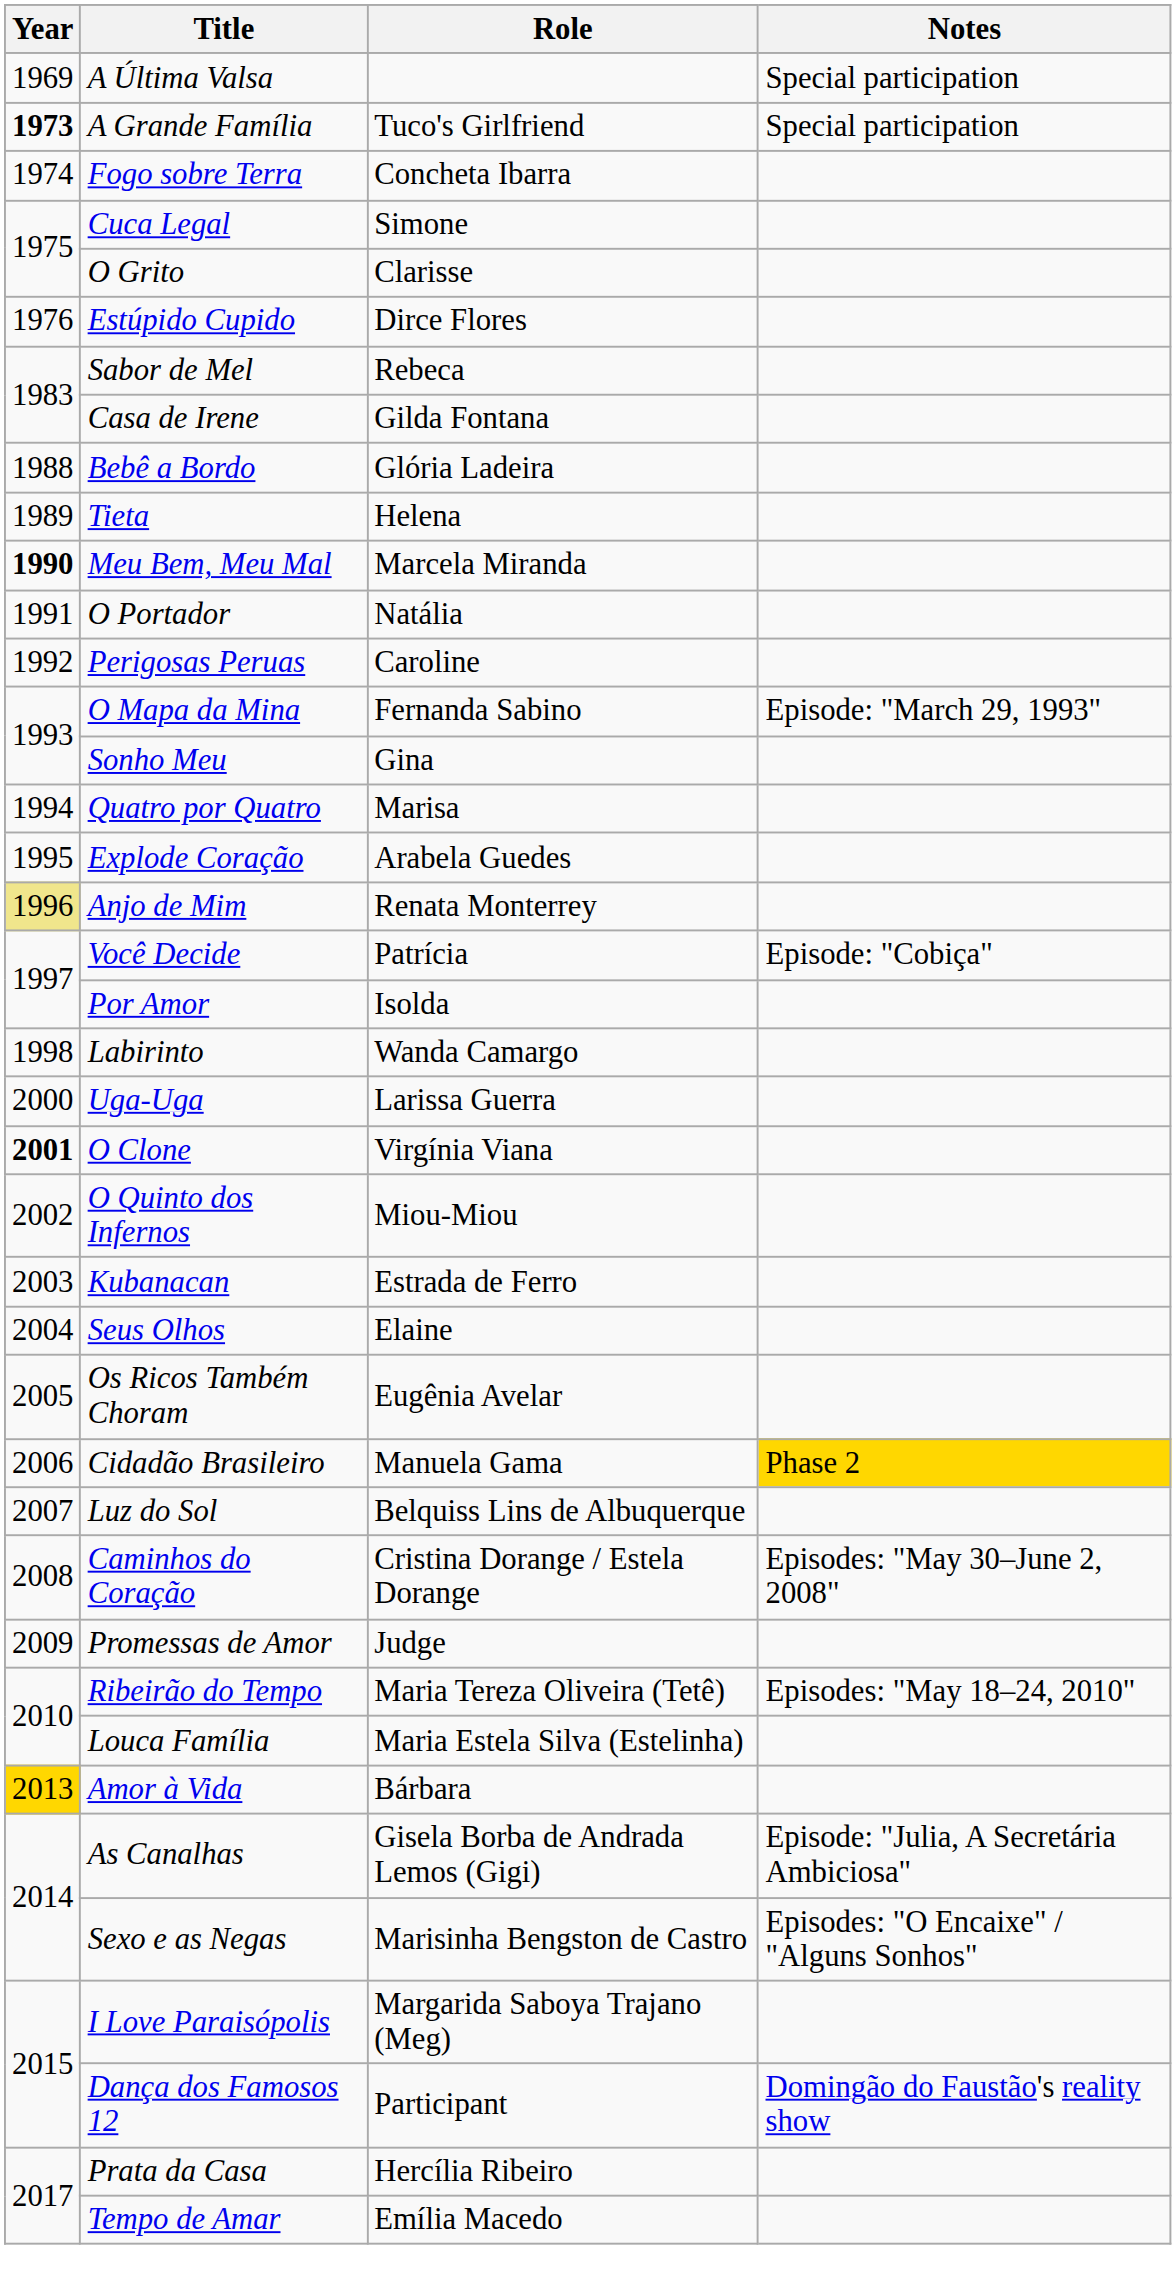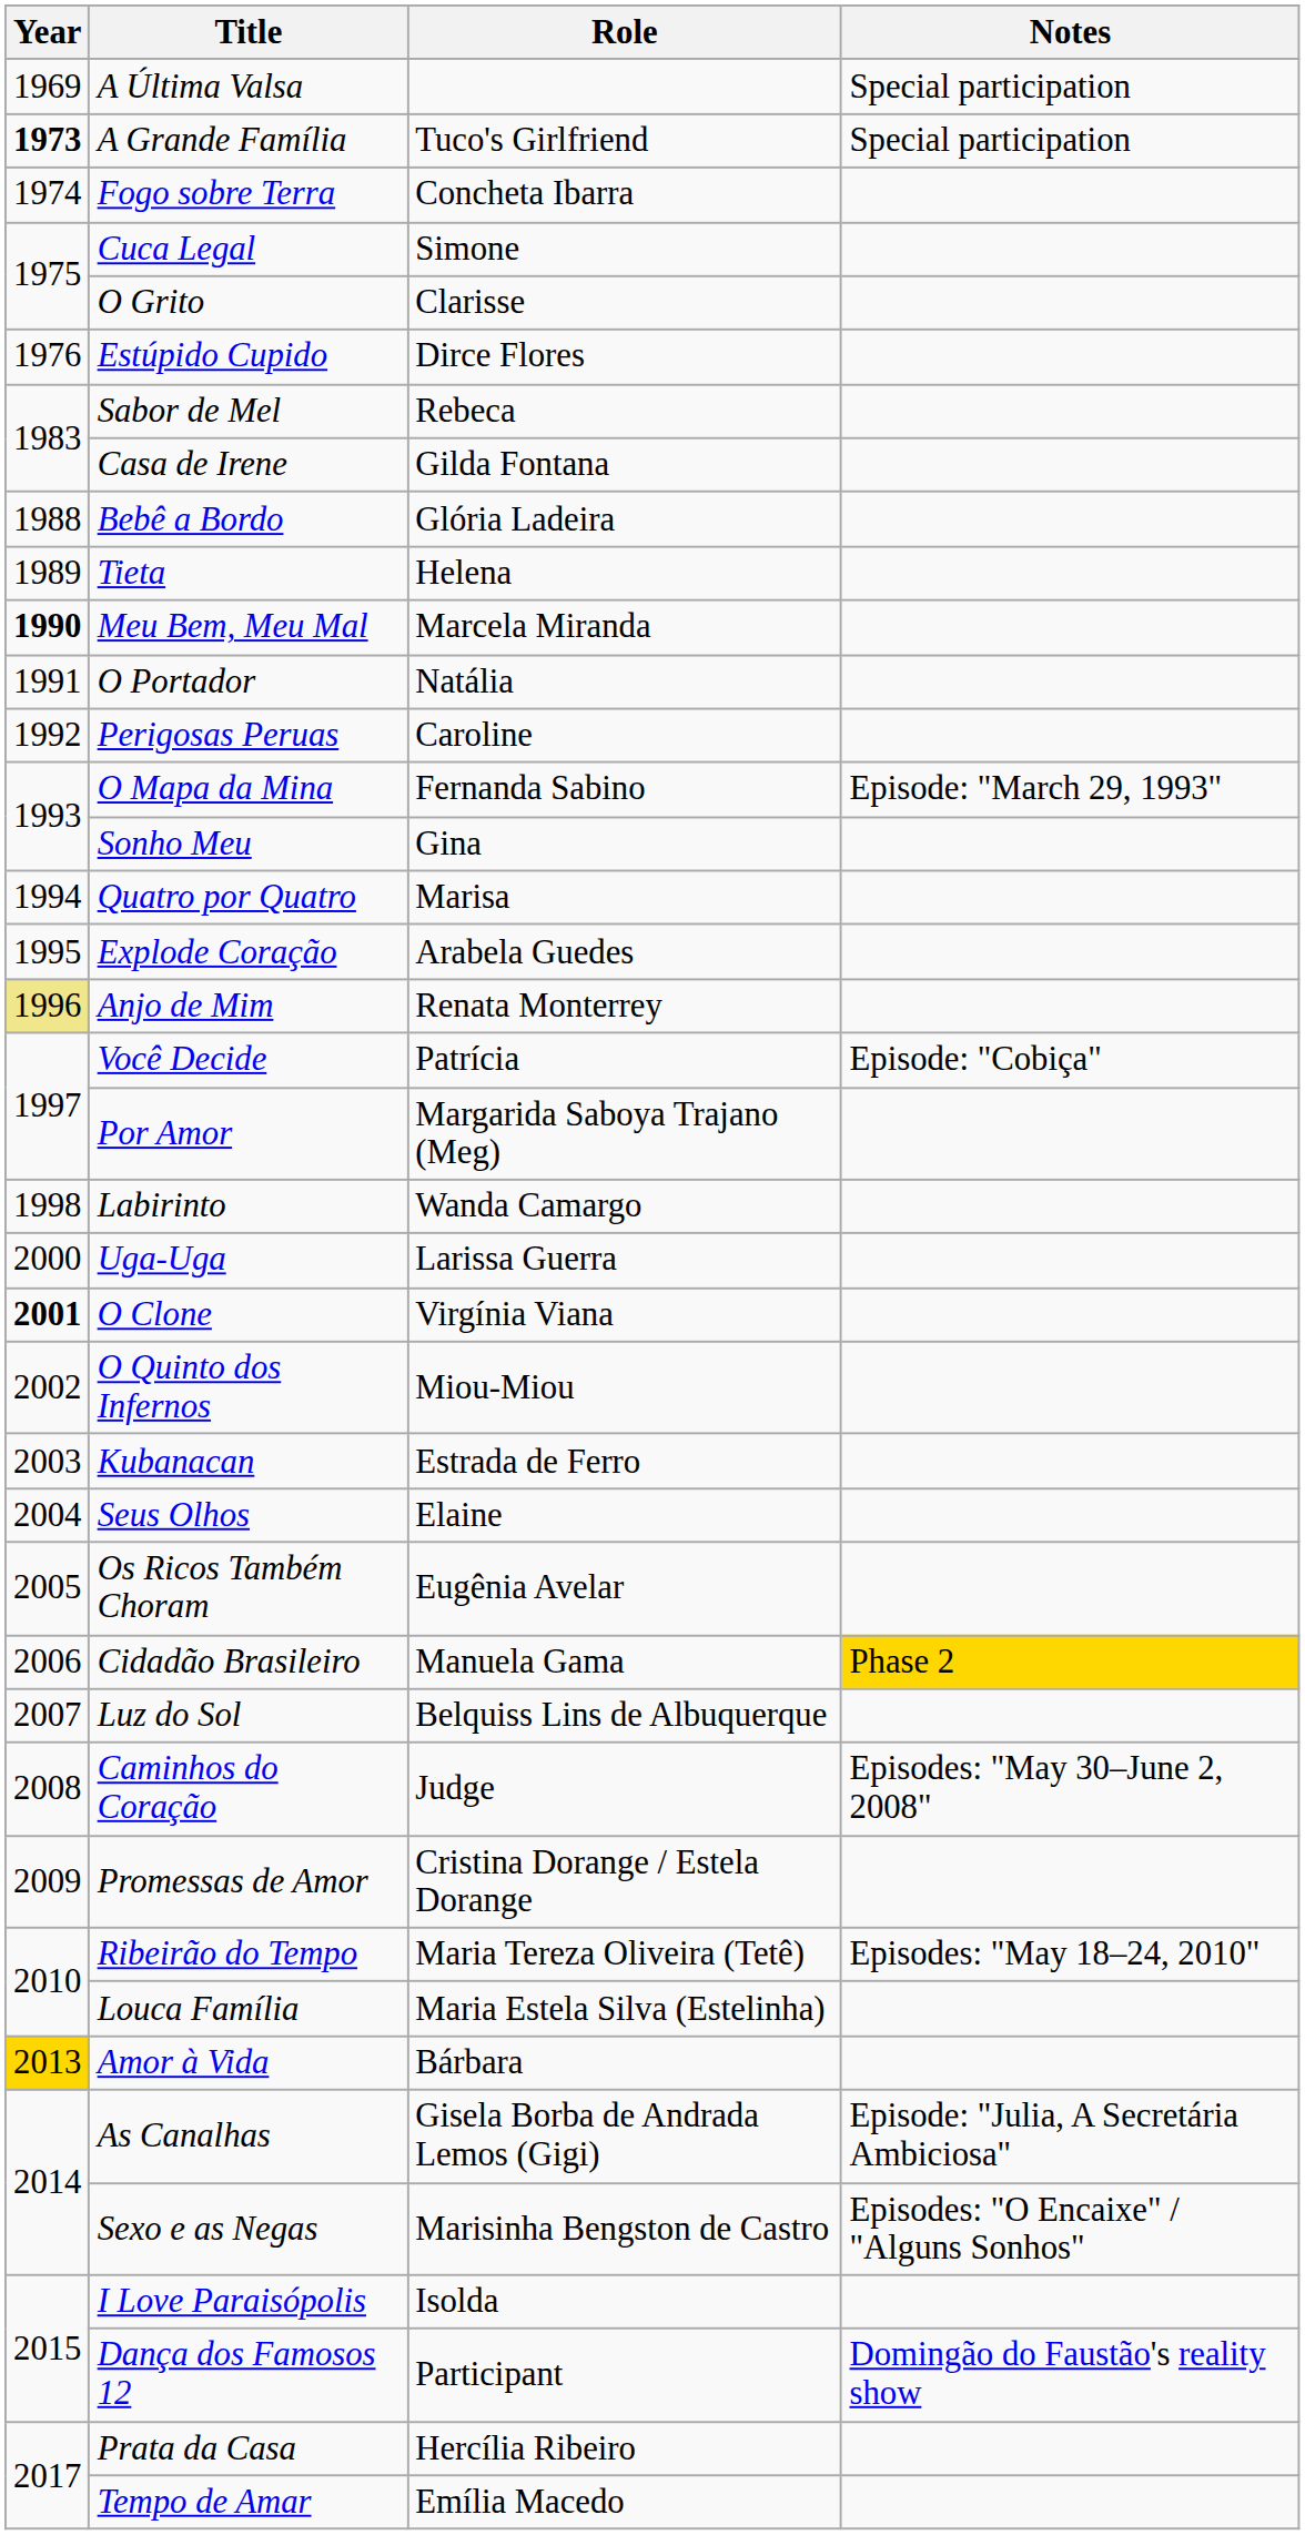 <table class="wikitable">
 <tr>
 <th>Year</th>
 <th>Title</th>
 <th>Role</th>
 <th>Notes</th>
 </tr>
 <tr>
 <td>1969</td>
 <td><em>A Última Valsa</em></td>
 <td></td>
 <td>Special participation</td>
 </tr>
 <tr>
 <td><strong>1973</strong></td>
 <td><em>A Grande Família</em></td>
 <td>Tuco's Girlfriend</td>
 <td>Special participation</td>
 </tr>
 <tr>
 <td>1974</td>
 <td><em><a href='#'>Fogo sobre Terra</a></em></td>
 <td>Concheta Ibarra</td>
 <td></td>
 </tr>
 <tr>
 <td rowspan="2">1975</td>
 <td><em><a href='#'>Cuca Legal</a></em></td>
 <td>Simone</td>
 <td></td>
 </tr>
 <tr>
 <td><em>O Grito</em></td>
 <td>Clarisse</td>
 <td></td>
 </tr>
 <tr>
 <td>1976</td>
 <td><em><a href='#'>Estúpido Cupido</a></em></td>
 <td>Dirce Flores</td>
 <td></td>
 </tr>
 <tr>
 <td rowspan="2">1983</td>
 <td><em>Sabor de Mel</em></td>
 <td>Rebeca</td>
 <td></td>
 </tr>
 <tr>
 <td><em>Casa de Irene</em></td>
 <td>Gilda Fontana</td>
 <td></td>
 </tr>
 <tr>
 <td>1988</td>
 <td><em><a href='#'>Bebê a Bordo</a></em></td>
 <td>Glória Ladeira</td>
 <td></td>
 </tr>
 <tr>
 <td>1989</td>
 <td><em><a href='#'>Tieta</a></em></td>
 <td>Helena</td>
 <td></td>
 </tr>
 <tr>
 <td><strong>1990</strong></td>
 <td><em><a href='#'>Meu Bem, Meu Mal</a></em></td>
 <td>Marcela Miranda</td>
 <td></td>
 </tr>
 <tr>
 <td>1991</td>
 <td><em>O Portador</em></td>
 <td>Natália</td>
 <td></td>
 </tr>
 <tr>
 <td>1992</td>
 <td><em><a href='#'>Perigosas Peruas</a></em></td>
 <td>Caroline</td>
 <td></td>
 </tr>
 <tr>
 <td rowspan="2">1993</td>
 <td><em><a href='#'>O Mapa da Mina</a></em></td>
 <td>Fernanda Sabino</td>
 <td>Episode: "March 29, 1993"</td>
 </tr>
 <tr>
 <td><em><a href='#'>Sonho Meu</a></em></td>
 <td>Gina</td>
 <td></td>
 </tr>
 <tr>
 <td>1994</td>
 <td><em><a href='#'>Quatro por Quatro</a></em></td>
 <td>Marisa</td>
 <td></td>
 </tr>
 <tr>
 <td>1995</td>
 <td><em><a href='#'>Explode Coração</a></em></td>
 <td>Arabela Guedes</td>
 <td></td>
 </tr>
 <tr>
 <td style="background: khaki;">1996</td>
 <td><em><a href='#'>Anjo de Mim</a></em></td>
 <td>Renata Monterrey</td>
 <td></td>
 </tr>
 <tr>
 <td rowspan="2">1997</td>
 <td><em><a href='#'>Você Decide</a></em></td>
 <td>Patrícia</td>
 <td>Episode: "Cobiça"</td>
 </tr>
 <tr>
 <td><em><a href='#'>Por Amor</a></em></td>
-<td>Isolda</td>
+<td>Margarida Saboya Trajano (Meg)</td>
 <td></td>
 </tr>
 <tr>
 <td>1998</td>
 <td><em>Labirinto</em></td>
 <td>Wanda Camargo</td>
 <td></td>
 </tr>
 <tr>
 <td>2000</td>
 <td><em><a href='#'>Uga-Uga</a></em></td>
 <td>Larissa Guerra</td>
 <td></td>
 </tr>
 <tr>
 <td><strong>2001</strong></td>
 <td><em><a href='#'>O Clone</a></em></td>
 <td>Virgínia Viana</td>
 <td></td>
 </tr>
 <tr>
 <td>2002</td>
 <td><em><a href='#'>O Quinto dos Infernos</a></em></td>
 <td>Miou-Miou</td>
 <td></td>
 </tr>
 <tr>
 <td>2003</td>
 <td><em><a href='#'>Kubanacan</a></em></td>
 <td>Estrada de Ferro</td>
 <td></td>
 </tr>
 <tr>
 <td>2004</td>
 <td><em><a href='#'>Seus Olhos</a></em></td>
 <td>Elaine</td>
 <td></td>
 </tr>
 <tr>
 <td>2005</td>
 <td><em>Os Ricos Também Choram</em></td>
 <td>Eugênia Avelar</td>
 <td></td>
 </tr>
 <tr>
 <td>2006</td>
 <td><em>Cidadão Brasileiro</em></td>
 <td>Manuela Gama</td>
 <td style="background: gold;">Phase 2</td>
 </tr>
 <tr>
 <td>2007</td>
 <td><em>Luz do Sol</em></td>
 <td>Belquiss Lins de Albuquerque</td>
 <td></td>
 </tr>
 <tr>
 <td>2008</td>
 <td><em><a href='#'>Caminhos do Coração</a></em></td>
-<td>Cristina Dorange / Estela Dorange</td>
+<td>Judge</td>
 <td>Episodes: "May 30–June 2, 2008"</td>
 </tr>
 <tr>
 <td>2009</td>
 <td><em>Promessas de Amor</em></td>
-<td>Judge</td>
+<td>Cristina Dorange / Estela Dorange</td>
 <td></td>
 </tr>
 <tr>
 <td rowspan="2">2010</td>
 <td><em><a href='#'>Ribeirão do Tempo</a></em></td>
 <td>Maria Tereza Oliveira (Tetê)</td>
 <td>Episodes: "May 18–24, 2010"</td>
 </tr>
 <tr>
 <td><em>Louca Família </em></td>
 <td>Maria Estela Silva (Estelinha)</td>
 <td></td>
 </tr>
 <tr>
 <td style="background: gold;">2013</td>
 <td><em><a href='#'>Amor à Vida</a></em></td>
 <td>Bárbara</td>
 <td></td>
 </tr>
 <tr>
 <td rowspan=2>2014</td>
 <td><em>As Canalhas</em></td>
 <td>Gisela Borba de Andrada Lemos (Gigi)</td>
 <td>Episode: "Julia, A Secretária Ambiciosa"</td>
 </tr>
 <tr>
 <td><em>Sexo e as Negas</em></td>
 <td>Marisinha Bengston de Castro</td>
 <td>Episodes: "O Encaixe" / "Alguns Sonhos"</td>
 </tr>
 <tr>
 <td rowspan=2>2015</td>
 <td><em><a href='#'>I Love Paraisópolis</a></em></td>
-<td>Margarida Saboya Trajano (Meg)</td>
+<td>Isolda</td>
 <td></td>
 </tr>
 <tr>
 <td><em><a href='#'>Dança dos Famosos 12</a></em></td>
 <td>Participant</td>
 <td><a href='#'>Domingão do Faustão</a>'s <a href='#'>reality show</a></td>
 </tr>
 <tr>
 <td rowspan=2>2017</td>
 <td><em>Prata da Casa</em></td>
 <td>Hercília Ribeiro</td>
 <td></td>
 </tr>
 <tr>
 <td><em><a href='#'>Tempo de Amar</a></em></td>
 <td>Emília Macedo</td>
 <td></td>
 </tr>
 </table>
